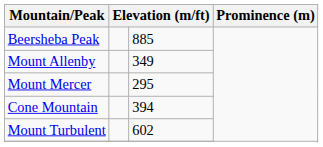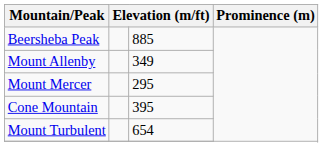 <table class="wikitable sortable">
 <tr>
 <th>Mountain/Peak</th>
 <th colspan=2>Elevation (m/ft)</th>
 <th>Prominence (m)</th>
 </tr>
 <tr>
 <td><a href='#'>Beersheba Peak</a></td>
 <td></td>
 <td>885</td>
 </tr>
 <tr>
 <td><a href='#'>Mount Allenby</a></td>
 <td></td>
 <td>349</td>
 </tr>
 <tr>
 <td><a href='#'>Mount Mercer</a></td>
 <td></td>
 <td>295</td>
 </tr>
 <tr>
 <td><a href='#'>Cone Mountain</a></td>
 <td></td>
-<td>394</td>
+<td>395</td>
 </tr>
 <tr>
 <td><a href='#'>Mount Turbulent</a></td>
 <td></td>
-<td>602</td>
+<td>654</td>
 </tr>
 <tr>
 </tr>
 </table>
